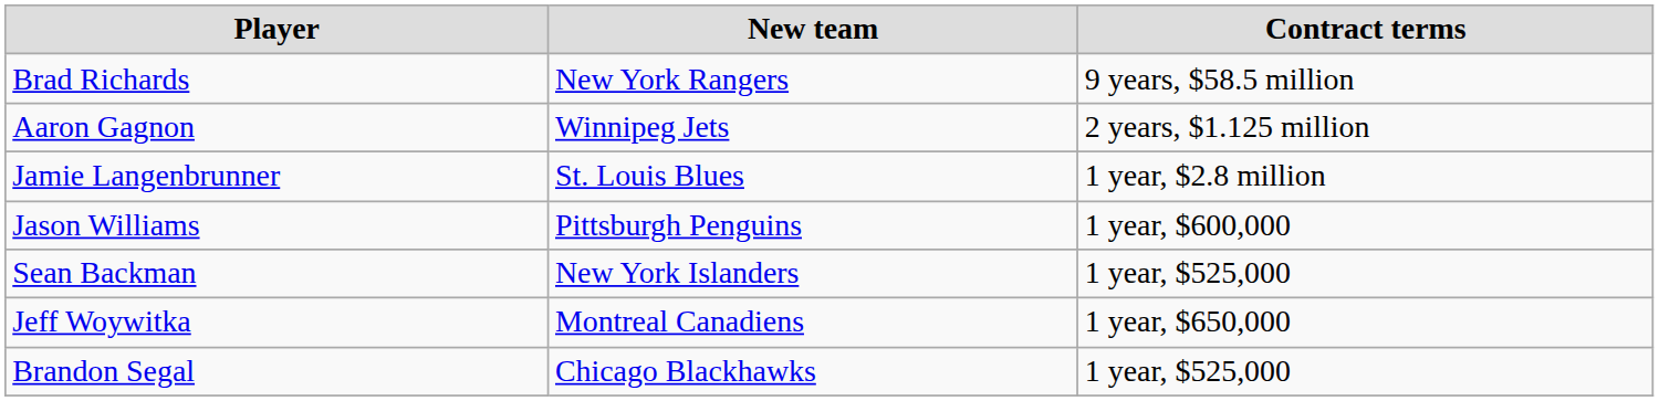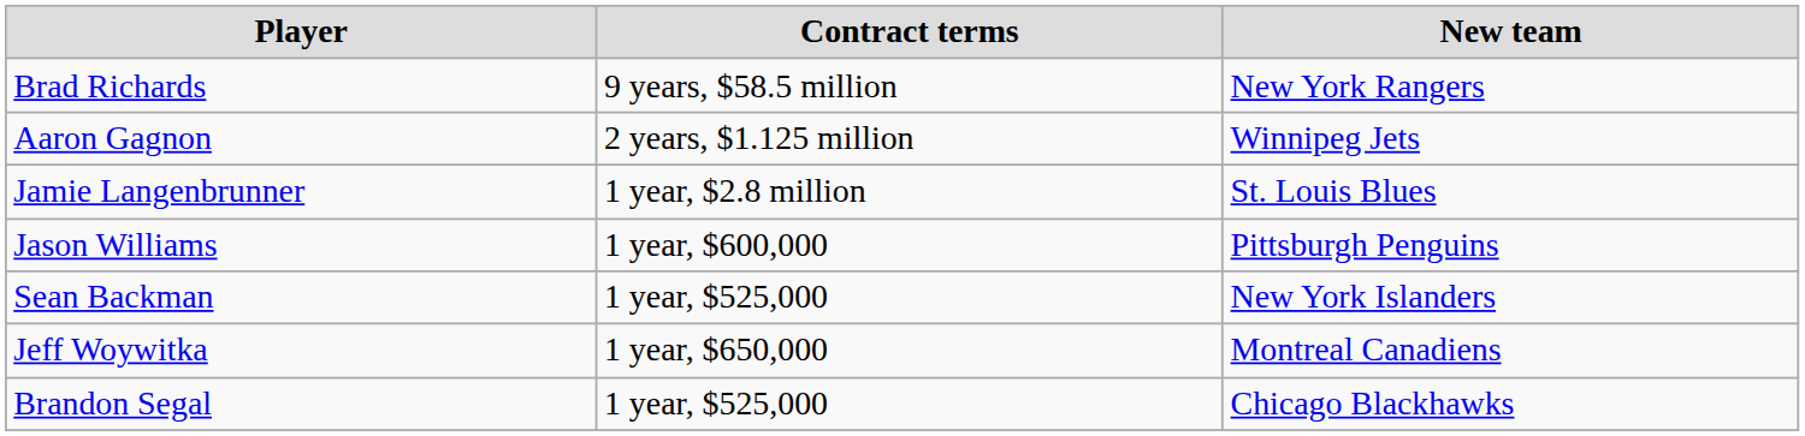 <table class="wikitable" width=97%>
 <tr align="center" bgcolor="#dddddd">
 <td><strong>Player</strong></td>
+<td><strong>Contract terms</strong></td>
 <td><strong>New team</strong></td>
-<td><strong>Contract terms</strong></td>
 </tr>
 <tr>
 <td><a href='#'>Brad Richards</a></td>
+<td>9 years, $58.5 million</td>
 <td><a href='#'>New York Rangers</a></td>
-<td>9 years, $58.5 million</td>
 </tr>
 <tr>
 <td><a href='#'>Aaron Gagnon</a></td>
+<td>2 years, $1.125 million</td>
 <td><a href='#'>Winnipeg Jets</a></td>
-<td>2 years, $1.125 million</td>
 </tr>
 <tr>
 <td><a href='#'>Jamie Langenbrunner</a></td>
+<td>1 year, $2.8 million</td>
 <td><a href='#'>St. Louis Blues</a></td>
-<td>1 year, $2.8 million</td>
 </tr>
 <tr>
 <td><a href='#'>Jason Williams</a></td>
+<td>1 year, $600,000</td>
 <td><a href='#'>Pittsburgh Penguins</a></td>
-<td>1 year, $600,000</td>
 </tr>
 <tr>
 <td><a href='#'>Sean Backman</a></td>
+<td>1 year, $525,000</td>
 <td><a href='#'>New York Islanders</a></td>
-<td>1 year, $525,000</td>
 </tr>
 <tr>
 <td><a href='#'>Jeff Woywitka</a></td>
+<td>1 year, $650,000</td>
 <td><a href='#'>Montreal Canadiens</a></td>
-<td>1 year, $650,000</td>
 </tr>
 <tr>
 <td><a href='#'>Brandon Segal</a></td>
+<td>1 year, $525,000</td>
 <td><a href='#'>Chicago Blackhawks</a></td>
-<td>1 year, $525,000</td>
 </tr>
 </table>
